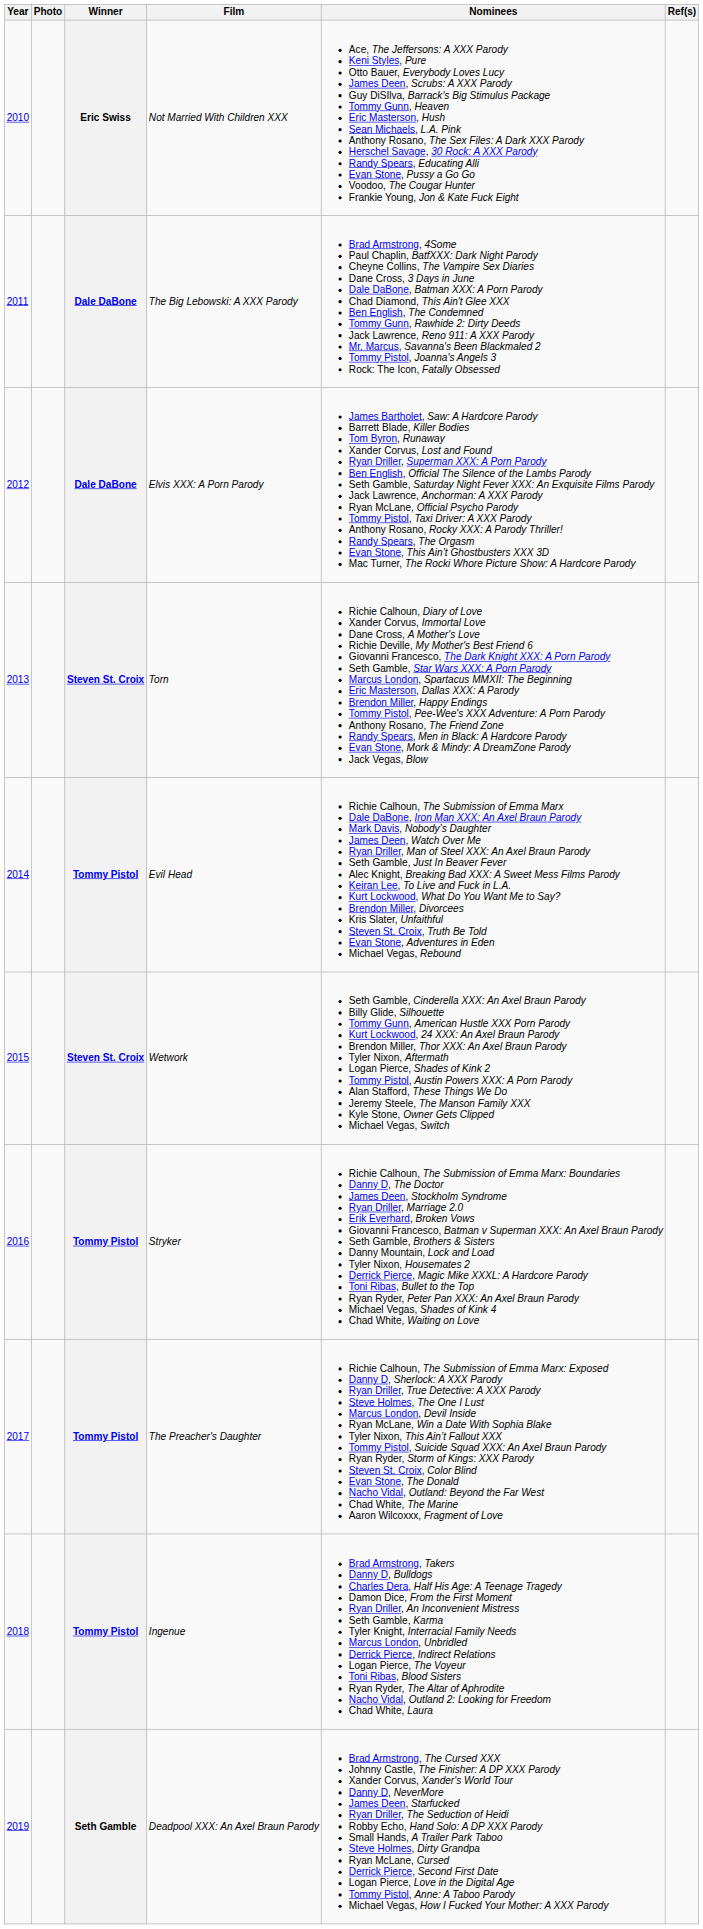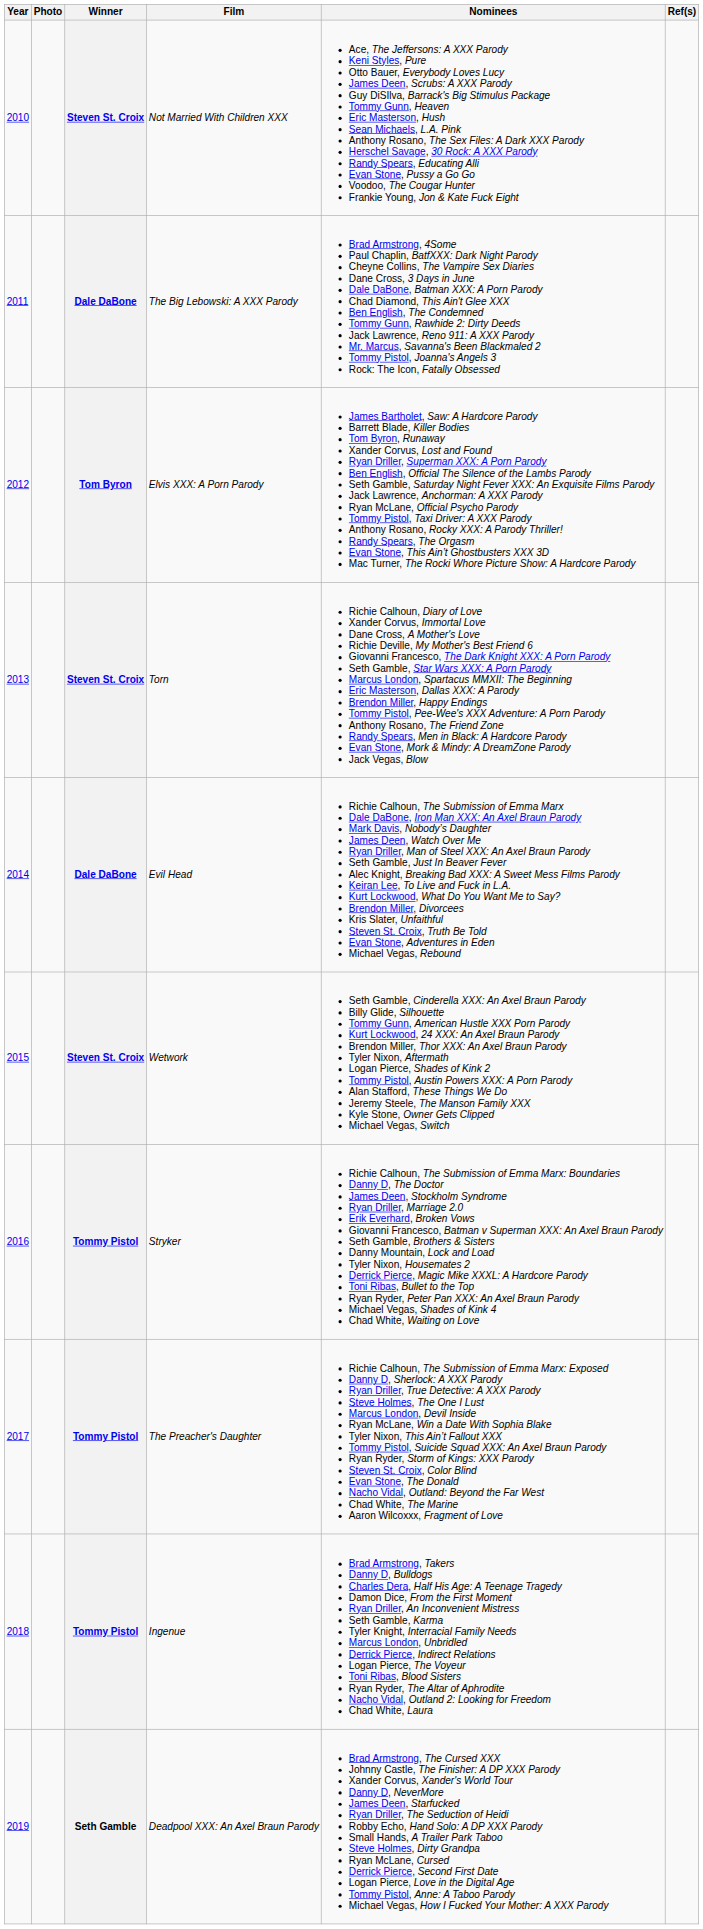 <table class="wikitable sortable">
 <tr>
 <th>Year</th>
 <th>Photo</th>
 <th>Winner</th>
 <th>Film</th>
 <th>Nominees</th>
 <th>Ref(s)</th>
 </tr>
 <tr>
 <td><a href='#'>2010</a></td>
 <td></td>
-<th>Eric Swiss</th>
+<th><a href='#'>Steven St. Croix</a></th>
 <td><em>Not Married With Children XXX</em></td>
 <td valign="top"><br><ul><li>Ace, <em>The Jeffersons: A XXX Parody</em></li><li><a href='#'>Keni Styles</a>, <em>Pure</em></li><li>Otto Bauer, <em>Everybody Loves Lucy</em></li><li><a href='#'>James Deen</a>, <em>Scrubs: A XXX Parody</em></li><li>Guy DiSIlva, <em>Barrack's Big Stimulus Package</em></li><li><a href='#'>Tommy Gunn</a>, <em>Heaven</em></li><li><a href='#'>Eric Masterson</a>, <em>Hush</em></li><li><a href='#'>Sean Michaels</a>, <em>L.A. Pink</em></li><li>Anthony Rosano, <em>The Sex Files: A Dark XXX Parody</em></li><li><a href='#'>Herschel Savage</a>, <em><a href='#'>30 Rock: A XXX Parody</a></em></li><li><a href='#'>Randy Spears</a>, <em>Educating Alli</em></li><li><a href='#'>Evan Stone</a>, <em>Pussy a Go Go</em></li><li>Voodoo, <em>The Cougar Hunter</em></li><li>Frankie Young, <em>Jon & Kate Fuck Eight</em></li></ul></td>
 <td></td>
 </tr>
 <tr>
 <td><a href='#'>2011</a></td>
 <td></td>
 <th><a href='#'>Dale DaBone</a></th>
 <td><em>The Big Lebowski: A XXX Parody</em></td>
 <td valign="top"><br><ul><li><a href='#'>Brad Armstrong</a>, <em>4Some</em></li><li>Paul Chaplin, <em>BatfXXX: Dark Night Parody</em></li><li>Cheyne Collins, <em>The Vampire Sex Diaries</em></li><li>Dane Cross, <em>3 Days in June</em></li><li><a href='#'>Dale DaBone</a>, <em>Batman XXX: A Porn Parody</em></li><li>Chad Diamond, <em>This Ain't Glee XXX</em></li><li><a href='#'>Ben English</a>, <em>The Condemned</em></li><li><a href='#'>Tommy Gunn</a>, <em>Rawhide 2: Dirty Deeds</em></li><li>Jack Lawrence, <em>Reno 911: A XXX Parody</em></li><li><a href='#'>Mr. Marcus</a>, <em>Savanna's Been Blackmaled 2</em></li><li><a href='#'>Tommy Pistol</a>, <em>Joanna's Angels 3</em></li><li>Rock: The Icon, <em>Fatally Obsessed</em></li></ul></td>
 <td></td>
 </tr>
 <tr>
 <td><a href='#'>2012</a></td>
 <td></td>
-<th><a href='#'>Dale DaBone</a></th>
+<th><a href='#'>Tom Byron</a></th>
 <td><em>Elvis XXX: A Porn Parody</em></td>
 <td valign="top"><br><ul><li><a href='#'>James Bartholet</a>, <em>Saw: A Hardcore Parody</em></li><li>Barrett Blade, <em>Killer Bodies</em></li><li><a href='#'>Tom Byron</a>, <em>Runaway</em></li><li>Xander Corvus, <em>Lost and Found</em></li><li><a href='#'>Ryan Driller</a>, <em><a href='#'>Superman XXX: A Porn Parody</a></em></li><li><a href='#'>Ben English</a>, <em>Official The Silence of the Lambs Parody</em></li><li>Seth Gamble, <em>Saturday Night Fever XXX: An Exquisite Films Parody</em></li><li>Jack Lawrence, <em>Anchorman: A XXX Parody</em></li><li>Ryan McLane, <em>Official Psycho Parody</em></li><li><a href='#'>Tommy Pistol</a>, <em>Taxi Driver: A XXX Parody</em></li><li>Anthony Rosano, <em>Rocky XXX: A Parody Thriller!</em></li><li><a href='#'>Randy Spears</a>, <em>The Orgasm</em></li><li><a href='#'>Evan Stone</a>, <em>This Ain’t Ghostbusters XXX 3D</em></li><li>Mac Turner, <em>The Rocki Whore Picture Show: A Hardcore Parody</em></li></ul></td>
 <td></td>
 </tr>
 <tr>
 <td><a href='#'>2013</a></td>
 <td></td>
 <th><a href='#'>Steven St. Croix</a></th>
 <td><em>Torn</em></td>
 <td valign="top"><br><ul><li>Richie Calhoun, <em>Diary of Love</em></li><li>Xander Corvus, <em>Immortal Love</em></li><li>Dane Cross, <em>A Mother's Love</em></li><li>Richie Deville, <em>My Mother's Best Friend 6</em></li><li>Giovanni Francesco, <em><a href='#'>The Dark Knight XXX: A Porn Parody</a></em></li><li>Seth Gamble, <em><a href='#'>Star Wars XXX: A Porn Parody</a></em></li><li><a href='#'>Marcus London</a>, <em>Spartacus MMXII: The Beginning</em></li><li><a href='#'>Eric Masterson</a>, <em>Dallas XXX: A Parody</em></li><li><a href='#'>Brendon Miller</a>, <em>Happy Endings</em></li><li><a href='#'>Tommy Pistol</a>, <em>Pee-Wee's XXX Adventure: A Porn Parody</em></li><li>Anthony Rosano, <em>The Friend Zone</em></li><li><a href='#'>Randy Spears</a>, <em>Men in Black: A Hardcore Parody</em></li><li><a href='#'>Evan Stone</a>, <em>Mork & Mindy: A DreamZone Parody</em></li><li>Jack Vegas, <em>Blow</em></li></ul></td>
 <td></td>
 </tr>
 <tr>
 <td><a href='#'>2014</a></td>
 <td></td>
-<th><a href='#'>Tommy Pistol</a></th>
+<th><a href='#'>Dale DaBone</a></th>
 <td><em>Evil Head</em></td>
 <td valign="top"><br><ul><li>Richie Calhoun, <em>The Submission of Emma Marx</em></li><li><a href='#'>Dale DaBone</a>, <em><a href='#'>Iron Man XXX: An Axel Braun Parody</a></em></li><li><a href='#'>Mark Davis</a>, <em>Nobody’s Daughter</em></li><li><a href='#'>James Deen</a>, <em>Watch Over Me</em></li><li><a href='#'>Ryan Driller</a>, <em>Man of Steel XXX: An Axel Braun Parody</em></li><li>Seth Gamble, <em>Just In Beaver Fever</em></li><li>Alec Knight, <em>Breaking Bad XXX: A Sweet Mess Films Parody</em></li><li><a href='#'>Keiran Lee</a>, <em>To Live and Fuck in L.A.</em></li><li><a href='#'>Kurt Lockwood</a>, <em>What Do You Want Me to Say?</em></li><li><a href='#'>Brendon Miller</a>, <em>Divorcees</em></li><li>Kris Slater, <em>Unfaithful</em></li><li><a href='#'>Steven St. Croix</a>, <em>Truth Be Told</em></li><li><a href='#'>Evan Stone</a>, <em>Adventures in Eden</em></li><li>Michael Vegas, <em>Rebound</em></li></ul></td>
 <td></td>
 </tr>
 <tr>
 <td><a href='#'>2015</a></td>
 <td></td>
 <th><a href='#'>Steven St. Croix</a></th>
 <td><em>Wetwork</em></td>
 <td valign="top"><br><ul><li>Seth Gamble, <em>Cinderella XXX: An Axel Braun Parody</em></li><li>Billy Glide, <em>Silhouette</em></li><li><a href='#'>Tommy Gunn</a>, <em>American Hustle XXX Porn Parody</em></li><li><a href='#'>Kurt Lockwood</a>, <em>24 XXX: An Axel Braun Parody</em></li><li>Brendon Miller, <em>Thor XXX: An Axel Braun Parody</em></li><li>Tyler Nixon, <em>Aftermath</em></li><li>Logan Pierce, <em>Shades of Kink 2</em></li><li><a href='#'>Tommy Pistol</a>, <em>Austin Powers XXX: A Porn Parody</em></li><li>Alan Stafford, <em>These Things We Do</em></li><li>Jeremy Steele, <em>The Manson Family XXX</em></li><li>Kyle Stone, <em>Owner Gets Clipped</em></li><li>Michael Vegas, <em>Switch</em></li></ul></td>
 <td></td>
 </tr>
 <tr>
 <td><a href='#'>2016</a></td>
 <td></td>
 <th><a href='#'>Tommy Pistol</a></th>
 <td><em>Stryker</em></td>
 <td valign="top"><br><ul><li>Richie Calhoun, <em>The Submission of Emma Marx: Boundaries</em></li><li><a href='#'>Danny D</a>, <em>The Doctor</em></li><li><a href='#'>James Deen</a>, <em>Stockholm Syndrome</em></li><li><a href='#'>Ryan Driller</a>, <em>Marriage 2.0</em></li><li><a href='#'>Erik Everhard</a>, <em>Broken Vows</em></li><li>Giovanni Francesco, <em>Batman v Superman XXX: An Axel Braun Parody</em></li><li>Seth Gamble, <em>Brothers & Sisters</em></li><li>Danny Mountain, <em>Lock and Load</em></li><li>Tyler Nixon, <em>Housemates 2</em></li><li><a href='#'>Derrick Pierce</a>, <em>Magic Mike XXXL: A Hardcore Parody</em></li><li><a href='#'>Toni Ribas</a>, <em>Bullet to the Top</em></li><li>Ryan Ryder, <em>Peter Pan XXX: An Axel Braun Parody</em></li><li>Michael Vegas, <em>Shades of Kink 4</em></li><li>Chad White, <em>Waiting on Love</em></li></ul></td>
 <td></td>
 </tr>
 <tr>
 <td><a href='#'>2017</a></td>
 <td></td>
 <th><a href='#'>Tommy Pistol</a></th>
 <td><em>The Preacher's Daughter</em></td>
 <td valign="top"><br><ul><li>Richie Calhoun, <em>The Submission of Emma Marx: Exposed</em></li><li><a href='#'>Danny D</a>, <em>Sherlock: A XXX Parody</em></li><li><a href='#'>Ryan Driller</a>, <em>True Detective: A XXX Parody</em></li><li><a href='#'>Steve Holmes</a>, <em>The One I Lust</em></li><li><a href='#'>Marcus London</a>, <em>Devil Inside</em></li><li>Ryan McLane, <em>Win a Date With Sophia Blake</em></li><li>Tyler Nixon, <em>This Ain’t Fallout XXX</em></li><li><a href='#'>Tommy Pistol</a>, <em>Suicide Squad XXX: An Axel Braun Parody</em></li><li>Ryan Ryder, <em>Storm of Kings: XXX Parody</em></li><li><a href='#'>Steven St. Croix</a>, <em>Color Blind</em></li><li><a href='#'>Evan Stone</a>, <em>The Donald</em></li><li><a href='#'>Nacho Vidal</a>, <em>Outland: Beyond the Far West</em></li><li>Chad White, <em>The Marine</em></li><li>Aaron Wilcoxxx, <em>Fragment of Love</em></li></ul></td>
 <td></td>
 </tr>
 <tr>
 <td><a href='#'>2018</a></td>
 <td></td>
 <th><a href='#'>Tommy Pistol</a></th>
 <td><em>Ingenue</em></td>
 <td valign="top"><br><ul><li><a href='#'>Brad Armstrong</a>, <em>Takers</em></li><li><a href='#'>Danny D</a>, <em>Bulldogs</em></li><li><a href='#'>Charles Dera</a>, <em>Half His Age: A Teenage Tragedy</em></li><li>Damon Dice, <em>From the First Moment</em></li><li><a href='#'>Ryan Driller</a>, <em>An Inconvenient Mistress</em></li><li>Seth Gamble, <em>Karma</em></li><li>Tyler Knight, <em>Interracial Family Needs</em></li><li><a href='#'>Marcus London</a>, <em>Unbridled</em></li><li><a href='#'>Derrick Pierce</a>, <em>Indirect Relations</em></li><li>Logan Pierce, <em>The Voyeur</em></li><li><a href='#'>Toni Ribas</a>, <em>Blood Sisters</em></li><li>Ryan Ryder, <em>The Altar of Aphrodite</em></li><li><a href='#'>Nacho Vidal</a>, <em>Outland 2: Looking for Freedom</em></li><li>Chad White, <em>Laura</em></li></ul></td>
 <td></td>
 </tr>
 <tr>
 <td><a href='#'>2019</a></td>
 <td></td>
 <th>Seth Gamble</th>
 <td><em>Deadpool XXX: An Axel Braun Parody</em></td>
 <td valign="top"><br><ul><li><a href='#'>Brad Armstrong</a>, <em>The Cursed XXX</em></li><li>Johnny Castle, <em>The Finisher: A DP XXX Parody</em></li><li>Xander Corvus, <em>Xander's World Tour</em></li><li><a href='#'>Danny D</a>, <em>NeverMore</em></li><li><a href='#'>James Deen</a>, <em>Starfucked</em></li><li><a href='#'>Ryan Driller</a>, <em>The Seduction of Heidi</em></li><li>Robby Echo, <em>Hand Solo: A DP XXX Parody</em></li><li>Small Hands, <em>A Trailer Park Taboo</em></li><li><a href='#'>Steve Holmes</a>, <em>Dirty Grandpa</em></li><li>Ryan McLane, <em>Cursed</em></li><li><a href='#'>Derrick Pierce</a>, <em>Second First Date</em></li><li>Logan Pierce, <em>Love in the Digital Age</em></li><li><a href='#'>Tommy Pistol</a>, <em>Anne: A Taboo Parody</em></li><li>Michael Vegas, <em>How I Fucked Your Mother: A XXX Parody</em></li></ul></td>
 <td></td>
 </tr>
 </table>
